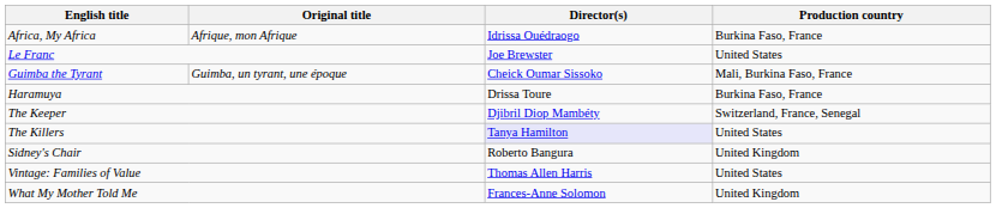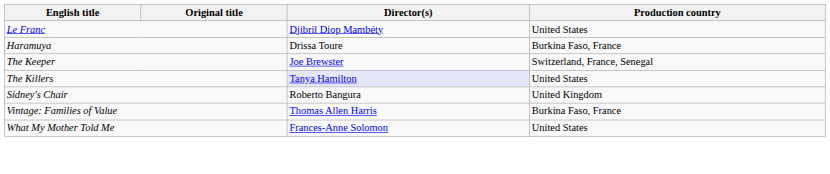 <table class="wikitable sortable" style="width:100%; margin-bottom:4px">
 <tr>
 <th>English title</th>
 <th>Original title</th>
 <th>Director(s)</th>
 <th>Production country</th>
 </tr>
 <tr>
-<td><em>Africa, My Africa</em></td>
-<td><em>Afrique, mon Afrique</em></td>
-<td><a href='#'>Idrissa Ouédraogo</a></td>
-<td>Burkina Faso, France</td>
-</tr>
-<tr>
 <td colspan=2><em><a href='#'>Le Franc</a></em></td>
-<td><a href='#'>Joe Brewster</a></td>
+<td><a href='#'>Djibril Diop Mambéty</a></td>
 <td>United States</td>
-</tr>
-<tr>
-<td><em><a href='#'>Guimba the Tyrant</a></em></td>
-<td><em>Guimba, un tyrant, une époque</em></td>
-<td><a href='#'>Cheick Oumar Sissoko</a></td>
-<td>Mali, Burkina Faso, France</td>
 </tr>
 <tr>
 <td colspan=2><em>Haramuya</em></td>
 <td>Drissa Toure</td>
 <td>Burkina Faso, France</td>
 </tr>
 <tr>
 <td colspan=2><em>The Keeper</em></td>
-<td><a href='#'>Djibril Diop Mambéty</a></td>
+<td><a href='#'>Joe Brewster</a></td>
 <td>Switzerland, France, Senegal</td>
 </tr>
 <tr>
 <td colspan=2><em>The Killers</em></td>
 <td style="background: lavender;"><a href='#'>Tanya Hamilton</a></td>
 <td>United States</td>
 </tr>
 <tr>
 <td colspan=2><em>Sidney's Chair</em></td>
 <td>Roberto Bangura</td>
 <td>United Kingdom</td>
 </tr>
 <tr>
 <td colspan=2><em>Vintage: Families of Value</em></td>
 <td><a href='#'>Thomas Allen Harris</a></td>
-<td>United States</td>
+<td>Burkina Faso, France</td>
 </tr>
 <tr>
 <td colspan=2><em>What My Mother Told Me</em></td>
 <td><a href='#'>Frances-Anne Solomon</a></td>
-<td>United Kingdom</td>
+<td>United States</td>
 </tr>
 </table>
